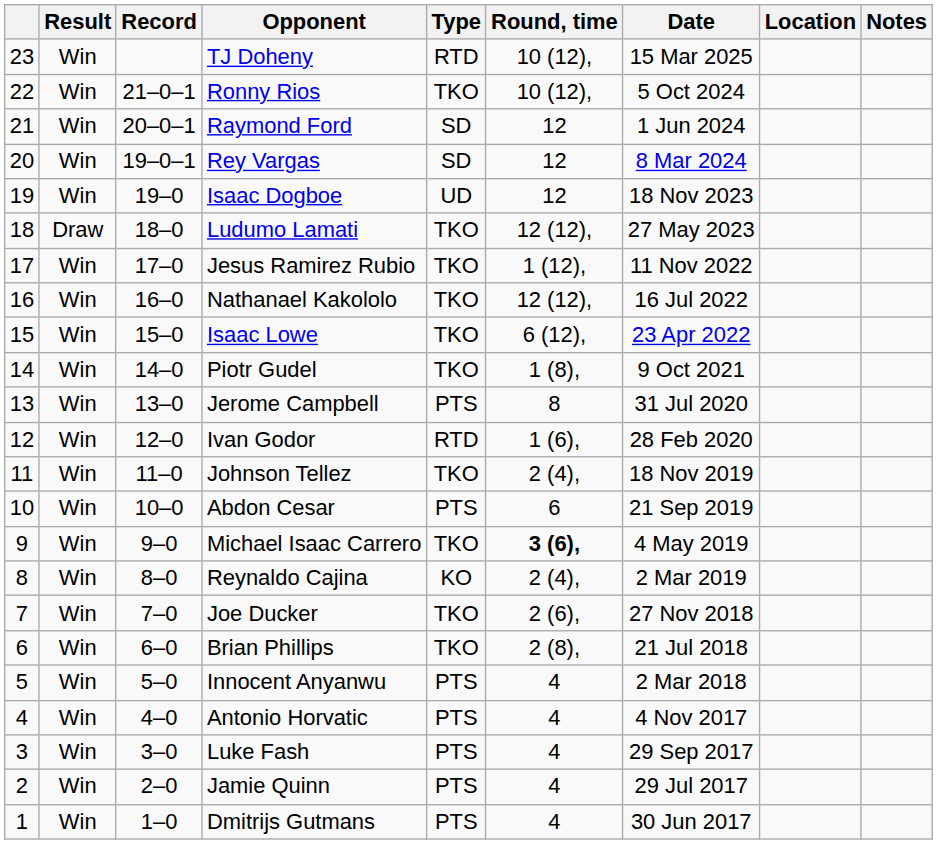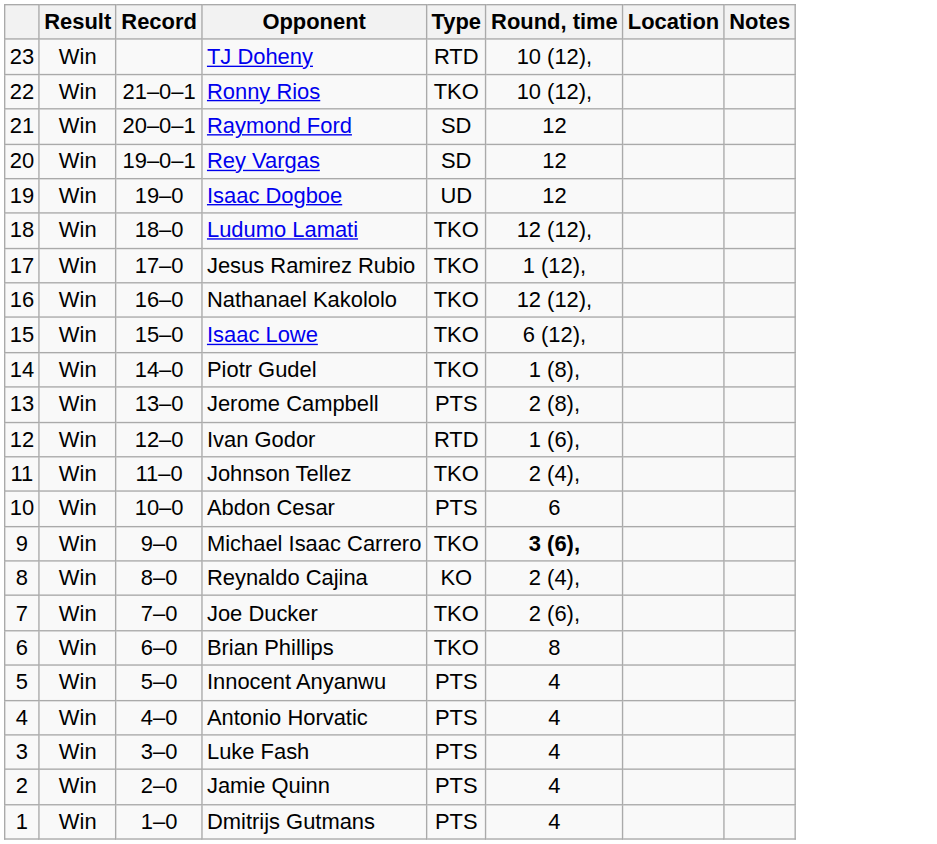 <table class=wikitable style=text-align:center>
 <tr>
 <th></th>
 <th>Result</th>
 <th>Record</th>
 <th>Opponent</th>
 <th>Type</th>
 <th>Round, time</th>
-<th>Date</th>
 <th>Location</th>
 <th>Notes</th>
 </tr>
 <tr>
 <td>23</td>
 <td>Win</td>
 <td></td>
 <td align=left><a href='#'>TJ Doheny</a></td>
 <td>RTD</td>
 <td>10 (12), </td>
-<td>15 Mar 2025</td>
 <td align=left></td>
 <td align=left></td>
 </tr>
 <tr>
 <td>22</td>
 <td>Win</td>
 <td>21–0–1</td>
 <td align=left><a href='#'>Ronny Rios</a></td>
 <td>TKO</td>
 <td>10 (12), </td>
-<td>5 Oct 2024</td>
 <td align=left></td>
 <td align=left></td>
 </tr>
 <tr>
 <td>21</td>
 <td>Win</td>
 <td>20–0–1</td>
 <td align=left><a href='#'>Raymond Ford</a></td>
 <td>SD</td>
 <td>12</td>
-<td>1 Jun 2024</td>
 <td align=left></td>
 <td align=left></td>
 </tr>
 <tr>
 <td>20</td>
 <td>Win</td>
 <td>19–0–1</td>
 <td align=left><a href='#'>Rey Vargas</a></td>
 <td>SD</td>
 <td>12</td>
-<td><a href='#'>8 Mar 2024</a></td>
 <td align=left></td>
 <td align=left></td>
 </tr>
 <tr>
 <td>19</td>
 <td>Win</td>
 <td>19–0</td>
 <td align=left><a href='#'>Isaac Dogboe</a></td>
 <td>UD</td>
 <td>12</td>
-<td>18 Nov 2023</td>
 <td align=left></td>
 <td align=left></td>
 </tr>
 <tr>
 <td>18</td>
-<td>Draw</td>
+<td>Win</td>
 <td>18–0</td>
 <td align=left><a href='#'>Ludumo Lamati</a></td>
 <td>TKO</td>
 <td>12 (12), </td>
-<td>27 May 2023</td>
 <td align=left></td>
 <td align=left></td>
 </tr>
 <tr>
 <td>17</td>
 <td>Win</td>
 <td>17–0</td>
 <td align=left>Jesus Ramirez Rubio</td>
 <td>TKO</td>
 <td>1 (12), </td>
-<td>11 Nov 2022</td>
 <td align=left></td>
 <td align=left></td>
 </tr>
 <tr>
 <td>16</td>
 <td>Win</td>
 <td>16–0</td>
 <td align=left>Nathanael Kakololo</td>
 <td>TKO</td>
 <td>12 (12), </td>
-<td>16 Jul 2022</td>
 <td align=left></td>
 <td align=left></td>
 </tr>
 <tr>
 <td>15</td>
 <td>Win</td>
 <td>15–0</td>
 <td align=left><a href='#'>Isaac Lowe</a></td>
 <td>TKO</td>
 <td>6 (12), </td>
-<td><a href='#'>23 Apr 2022</a></td>
 <td align=left></td>
 <td align=left></td>
 </tr>
 <tr>
 <td>14</td>
 <td>Win</td>
 <td>14–0</td>
 <td align=left>Piotr Gudel</td>
 <td>TKO</td>
 <td>1 (8), </td>
-<td>9 Oct 2021</td>
 <td align=left></td>
 <td align=left></td>
 </tr>
 <tr>
 <td>13</td>
 <td>Win</td>
 <td>13–0</td>
 <td align=left>Jerome Campbell</td>
 <td>PTS</td>
-<td>8</td>
-<td>31 Jul 2020</td>
+<td>2 (8), </td>
 <td align=left></td>
 <td align=left></td>
 </tr>
 <tr>
 <td>12</td>
 <td>Win</td>
 <td>12–0</td>
 <td align=left>Ivan Godor</td>
 <td>RTD</td>
 <td>1 (6), </td>
-<td>28 Feb 2020</td>
 <td align=left></td>
 <td align=left></td>
 </tr>
 <tr>
 <td>11</td>
 <td>Win</td>
 <td>11–0</td>
 <td align=left>Johnson Tellez</td>
 <td>TKO</td>
 <td>2 (4), </td>
-<td>18 Nov 2019</td>
 <td align=left></td>
 <td align=left></td>
 </tr>
 <tr>
 <td>10</td>
 <td>Win</td>
 <td>10–0</td>
 <td align=left>Abdon Cesar</td>
 <td>PTS</td>
 <td>6</td>
-<td>21 Sep 2019</td>
 <td align=left></td>
 <td align=left></td>
 </tr>
 <tr>
 <td>9</td>
 <td>Win</td>
 <td>9–0</td>
 <td align=left>Michael Isaac Carrero</td>
 <td>TKO</td>
 <td><strong>3 (6), </strong></td>
-<td>4 May 2019</td>
 <td align=left></td>
 <td align=left></td>
 </tr>
 <tr>
 <td>8</td>
 <td>Win</td>
 <td>8–0</td>
 <td align=left>Reynaldo Cajina</td>
 <td>KO</td>
 <td>2 (4), </td>
-<td>2 Mar 2019</td>
 <td align=left></td>
 <td align=left></td>
 </tr>
 <tr>
 <td>7</td>
 <td>Win</td>
 <td>7–0</td>
 <td align=left>Joe Ducker</td>
 <td>TKO</td>
 <td>2 (6), </td>
-<td>27 Nov 2018</td>
 <td align=left></td>
 <td align=left></td>
 </tr>
 <tr>
 <td>6</td>
 <td>Win</td>
 <td>6–0</td>
 <td align=left>Brian Phillips</td>
 <td>TKO</td>
-<td>2 (8), </td>
-<td>21 Jul 2018</td>
+<td>8</td>
 <td align=left></td>
 <td align=left></td>
 </tr>
 <tr>
 <td>5</td>
 <td>Win</td>
 <td>5–0</td>
 <td align=left>Innocent Anyanwu</td>
 <td>PTS</td>
 <td>4</td>
-<td>2 Mar 2018</td>
 <td align=left></td>
 <td align=left></td>
 </tr>
 <tr>
 <td>4</td>
 <td>Win</td>
 <td>4–0</td>
 <td align=left>Antonio Horvatic</td>
 <td>PTS</td>
 <td>4</td>
-<td>4 Nov 2017</td>
 <td align=left></td>
 <td align=left></td>
 </tr>
 <tr>
 <td>3</td>
 <td>Win</td>
 <td>3–0</td>
 <td align=left>Luke Fash</td>
 <td>PTS</td>
 <td>4</td>
-<td>29 Sep 2017</td>
 <td align=left></td>
 <td align=left></td>
 </tr>
 <tr>
 <td>2</td>
 <td>Win</td>
 <td>2–0</td>
 <td align=left>Jamie Quinn</td>
 <td>PTS</td>
 <td>4</td>
-<td>29 Jul 2017</td>
 <td align=left></td>
 <td align=left></td>
 </tr>
 <tr>
 <td>1</td>
 <td>Win</td>
 <td>1–0</td>
 <td align=left>Dmitrijs Gutmans</td>
 <td>PTS</td>
 <td>4</td>
-<td>30 Jun 2017</td>
 <td align=left></td>
 <td align=left></td>
 </tr>
 </table>
